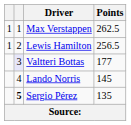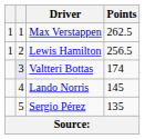 <table class="wikitable" style="font-size: 85%;">
 <tr>
 <th scope="col"></th>
 <th scope="col"></th>
 <th scope="col">Driver</th>
 <th scope="col">Points</th>
 </tr>
 <tr>
 <td align="left"> 1</td>
 <td align="center">1</td>
 <td> <a href='#'>Max Verstappen</a></td>
 <td align="left">262.5</td>
 </tr>
 <tr>
 <td align="left"> 1</td>
 <td align="center">2</td>
 <td> <a href='#'>Lewis Hamilton</a></td>
 <td align="left">256.5</td>
 </tr>
 <tr>
 <td align="left"></td>
 <td align="center" style="background: lavender;">3</td>
 <td> <a href='#'>Valtteri Bottas</a></td>
-<td align="left">177</td>
+<td align="left">174</td>
 </tr>
 <tr>
 <td align="left"></td>
 <td align="center">4</td>
 <td> <a href='#'>Lando Norris</a></td>
 <td align="left">145</td>
 </tr>
 <tr>
 <td align="left"></td>
-<td align="center"><strong>5</strong></td>
+<td align="center">5</td>
 <td> <a href='#'>Sergio Pérez</a></td>
 <td align="left">135</td>
 </tr>
 <tr>
 <th colspan=4>Source:</th>
 </tr>
 </table>
